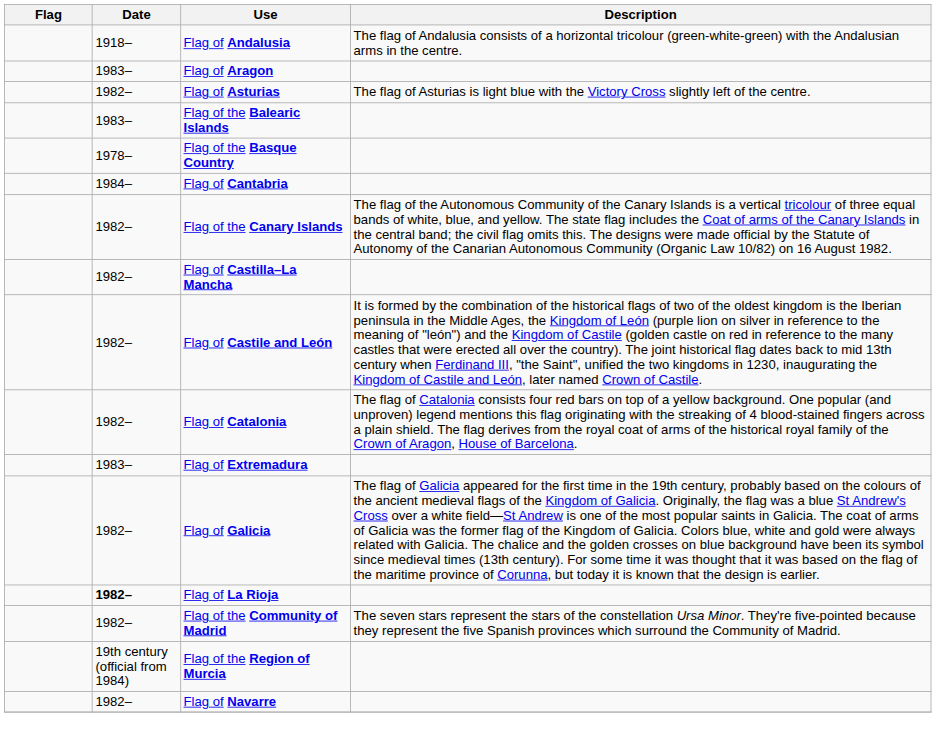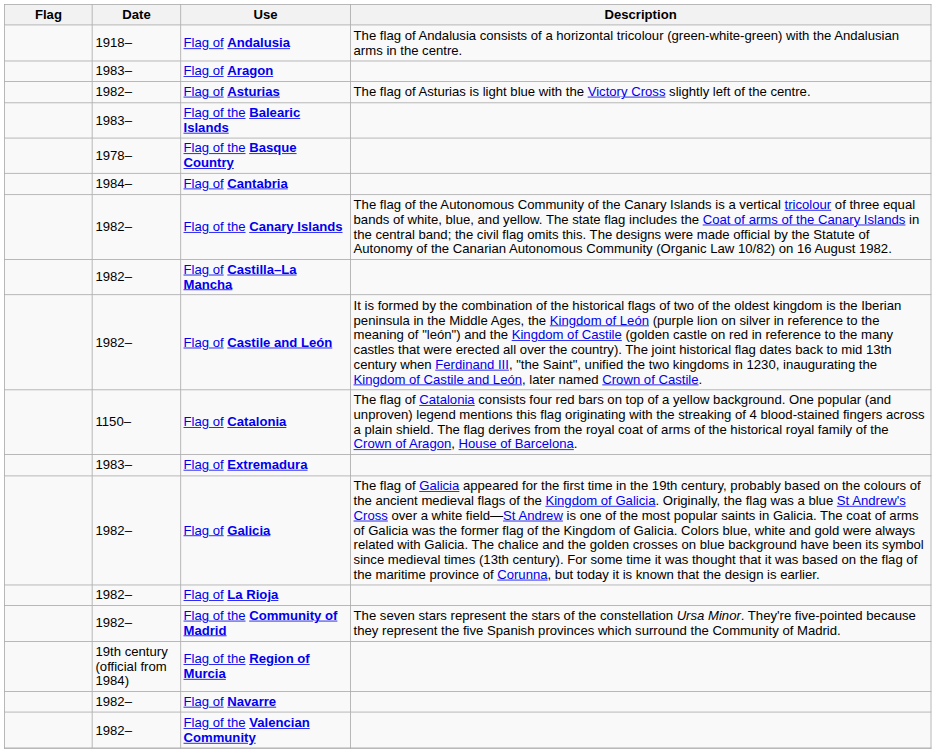 <table class="wikitable sortable">
 <tr>
 <th style="width:100px;">Flag</th>
 <th style="width:100px;">Date</th>
 <th style="width:200px;">Use</th>
 <th style="width:700px;">Description</th>
 </tr>
 <tr>
 <td></td>
 <td>1918–</td>
 <td><a href='#'>Flag of</a> <strong><a href='#'>Andalusia</a></strong></td>
 <td>The flag of Andalusia consists of a horizontal tricolour (green-white-green) with the Andalusian arms in the centre.</td>
 </tr>
 <tr>
 <td></td>
 <td>1983–</td>
 <td><a href='#'>Flag of</a> <strong><a href='#'>Aragon</a></strong></td>
 <td></td>
 </tr>
 <tr>
 <td></td>
 <td>1982–</td>
 <td><a href='#'>Flag of</a> <strong><a href='#'>Asturias</a></strong></td>
 <td>The flag of Asturias is light blue with the <a href='#'>Victory Cross</a> slightly left of the centre.</td>
 </tr>
 <tr>
 <td></td>
 <td>1983–</td>
 <td><a href='#'>Flag of the</a> <strong><a href='#'>Balearic Islands</a></strong></td>
 <td></td>
 </tr>
 <tr>
 <td></td>
 <td>1978–</td>
 <td><a href='#'>Flag of the</a> <strong><a href='#'>Basque Country</a></strong></td>
 <td></td>
 </tr>
 <tr>
 <td></td>
 <td>1984–</td>
 <td><a href='#'>Flag of</a> <strong><a href='#'>Cantabria</a></strong></td>
 <td></td>
 </tr>
 <tr>
 <td></td>
 <td>1982–</td>
 <td><a href='#'>Flag of the</a> <strong><a href='#'>Canary Islands</a></strong></td>
 <td>The flag of the Autonomous Community of the Canary Islands is a vertical <a href='#'>tricolour</a> of three equal bands of white, blue, and yellow. The state flag includes the <a href='#'>Coat of arms of the Canary Islands</a> in the central band; the civil flag omits this. The designs were made official by the Statute of Autonomy of the Canarian Autonomous Community (Organic Law 10/82) on 16 August 1982.</td>
 </tr>
 <tr>
 <td></td>
 <td>1982–</td>
 <td><a href='#'>Flag of</a> <strong><a href='#'>Castilla–La Mancha</a></strong></td>
 <td></td>
 </tr>
 <tr>
 <td></td>
 <td>1982–</td>
 <td><a href='#'>Flag of</a> <strong><a href='#'>Castile and León</a></strong></td>
 <td>It is formed by the combination of the historical flags of two of the oldest kingdom is the Iberian peninsula in the Middle Ages, the <a href='#'>Kingdom of León</a> (purple lion on silver in reference to the meaning of "león") and the <a href='#'>Kingdom of Castile</a> (golden castle on red in reference to the many castles that were erected all over the country). The joint historical flag dates back to mid 13th century when <a href='#'>Ferdinand III</a>, "the Saint", unified the two kingdoms in 1230, inaugurating the <a href='#'>Kingdom of Castile and León</a>, later named <a href='#'>Crown of Castile</a>.</td>
 </tr>
 <tr>
 <td></td>
-<td>1982–</td>
+<td>1150–</td>
 <td><a href='#'>Flag of</a> <strong><a href='#'>Catalonia</a></strong></td>
 <td>The flag of <a href='#'>Catalonia</a> consists four red bars on top of a yellow background. One popular (and unproven) legend mentions this flag originating with the streaking of 4 blood-stained fingers across a plain shield. The flag derives from the royal coat of arms of the historical royal family of the <a href='#'>Crown of Aragon</a>, <a href='#'>House of Barcelona</a>.</td>
 </tr>
 <tr>
 <td></td>
 <td>1983–</td>
 <td><a href='#'>Flag of</a> <strong><a href='#'>Extremadura</a></strong></td>
 <td></td>
 </tr>
 <tr>
 <td></td>
 <td>1982–</td>
 <td><a href='#'>Flag of</a> <strong><a href='#'>Galicia</a></strong></td>
 <td>The flag of <a href='#'>Galicia</a> appeared for the first time in the 19th century, probably based on the colours of the ancient medieval flags of the <a href='#'>Kingdom of Galicia</a>. Originally, the flag was a blue <a href='#'>St Andrew's Cross</a> over a white field—<a href='#'>St Andrew</a> is one of the most popular saints in Galicia. The coat of arms of Galicia was the former flag of the Kingdom of Galicia. Colors blue, white and gold were always related with Galicia. The chalice and the golden crosses on blue background have been its symbol since medieval times (13th century). For some time it was thought that it was based on the flag of the maritime province of <a href='#'>Corunna</a>, but today it is known that the design is earlier.</td>
 </tr>
 <tr>
 <td></td>
-<td><strong>1982–</strong></td>
+<td>1982–</td>
 <td><a href='#'>Flag of</a> <strong><a href='#'>La Rioja</a></strong></td>
 <td></td>
 </tr>
 <tr>
 <td></td>
 <td>1982–</td>
 <td><a href='#'>Flag of the</a> <strong><a href='#'>Community of Madrid</a></strong></td>
 <td>The seven stars represent the stars of the constellation <em>Ursa Minor</em>. They're five-pointed because they represent the five Spanish provinces which surround the Community of Madrid.</td>
 </tr>
 <tr>
 <td></td>
 <td>19th century (official from 1984)</td>
 <td><a href='#'>Flag of the</a> <strong><a href='#'>Region of Murcia</a></strong></td>
 <td></td>
 </tr>
 <tr>
 <td></td>
 <td>1982–</td>
 <td><a href='#'>Flag of</a> <strong><a href='#'>Navarre</a></strong></td>
 <td></td>
 </tr>
 <tr>
+<td></td>
+<td>1982–</td>
+<td><a href='#'>Flag of the</a> <strong><a href='#'>Valencian Community</a></strong></td>
+<td></td>
+</tr>
+<tr>
 </tr>
 </table>
